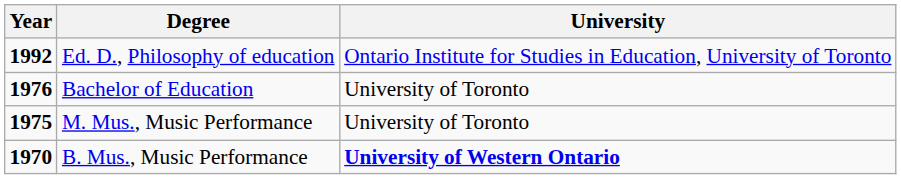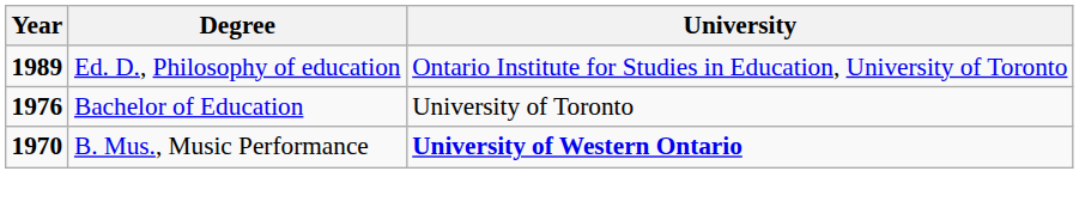 <table class="wikitable">
 <tr>
 <th>Year</th>
 <th>Degree</th>
 <th>University</th>
 </tr>
 <tr>
-<td><strong>1992</strong></td>
+<td><strong>1989</strong></td>
 <td><a href='#'>Ed. D.</a>, <a href='#'>Philosophy of education</a></td>
 <td><a href='#'>Ontario Institute for Studies in Education</a>, <a href='#'>University of Toronto</a></td>
 </tr>
 <tr>
 <td><strong>1976</strong></td>
 <td><a href='#'>Bachelor of Education</a></td>
 <td>University of Toronto</td>
 </tr>
 <tr>
-<td><strong>1975</strong></td>
-<td><a href='#'>M. Mus.</a>, Music Performance</td>
-<td>University of Toronto</td>
-</tr>
-<tr>
 <td><strong>1970</strong></td>
 <td><a href='#'>B. Mus.</a>, Music Performance</td>
 <td><strong><a href='#'>University of Western Ontario</a></strong></td>
 </tr>
 </table>
